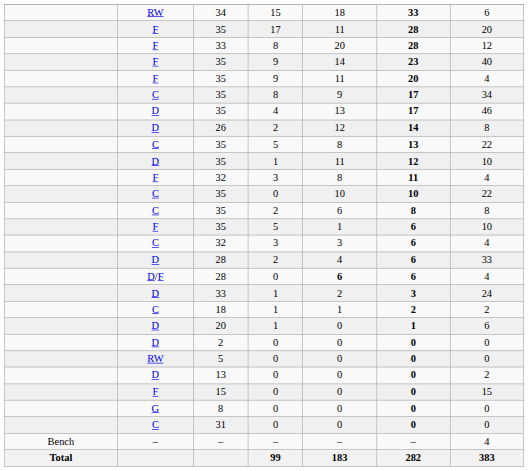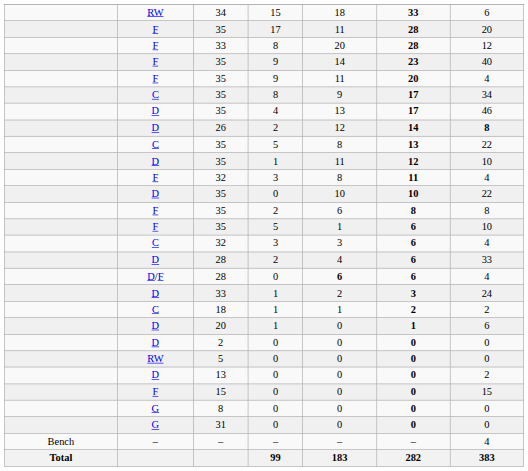 <table class="wikitable sortable" width =800>
 <tr align="center">
 </tr>
 <tr align="center" bgcolor="">
 <td></td>
 <td><a href='#'>RW</a></td>
 <td>34</td>
 <td>15</td>
 <td>18</td>
 <td><strong>33</strong></td>
 <td>6</td>
 </tr>
 <tr align="center" bgcolor="f0f0f0">
 <td></td>
 <td><a href='#'>F</a></td>
 <td>35</td>
 <td>17</td>
 <td>11</td>
 <td><strong>28</strong></td>
 <td>20</td>
 </tr>
 <tr align="center" bgcolor="">
 <td></td>
 <td><a href='#'>F</a></td>
 <td>33</td>
 <td>8</td>
 <td>20</td>
 <td><strong>28</strong></td>
 <td>12</td>
 </tr>
 <tr align="center" bgcolor="f0f0f0">
 <td></td>
 <td><a href='#'>F</a></td>
 <td>35</td>
 <td>9</td>
 <td>14</td>
 <td><strong>23</strong></td>
 <td>40</td>
 </tr>
 <tr align="center" bgcolor="">
 <td></td>
 <td><a href='#'>F</a></td>
 <td>35</td>
 <td>9</td>
 <td>11</td>
 <td><strong>20</strong></td>
 <td>4</td>
 </tr>
 <tr align="center" bgcolor="f0f0f0">
 <td></td>
 <td><a href='#'>C</a></td>
 <td>35</td>
 <td>8</td>
 <td>9</td>
 <td><strong>17</strong></td>
 <td>34</td>
 </tr>
 <tr align="center" bgcolor="">
 <td></td>
 <td><a href='#'>D</a></td>
 <td>35</td>
 <td>4</td>
 <td>13</td>
 <td><strong>17</strong></td>
 <td>46</td>
 </tr>
 <tr align="center" bgcolor="f0f0f0">
 <td></td>
 <td><a href='#'>D</a></td>
 <td>26</td>
 <td>2</td>
 <td>12</td>
 <td><strong>14</strong></td>
-<td>8</td>
+<td><strong>8</strong></td>
 </tr>
 <tr align="center" bgcolor="">
 <td></td>
 <td><a href='#'>C</a></td>
 <td>35</td>
 <td>5</td>
 <td>8</td>
 <td><strong>13</strong></td>
 <td>22</td>
 </tr>
 <tr align="center" bgcolor="f0f0f0">
 <td></td>
 <td><a href='#'>D</a></td>
 <td>35</td>
 <td>1</td>
 <td>11</td>
 <td><strong>12</strong></td>
 <td>10</td>
 </tr>
 <tr align="center" bgcolor="">
 <td></td>
 <td><a href='#'>F</a></td>
 <td>32</td>
 <td>3</td>
 <td>8</td>
 <td><strong>11</strong></td>
 <td>4</td>
 </tr>
 <tr align="center" bgcolor="f0f0f0">
 <td></td>
-<td><a href='#'>C</a></td>
+<td><a href='#'>D</a></td>
 <td>35</td>
 <td>0</td>
 <td>10</td>
 <td><strong>10</strong></td>
 <td>22</td>
 </tr>
 <tr align="center" bgcolor="">
 <td></td>
-<td><a href='#'>C</a></td>
+<td><a href='#'>F</a></td>
 <td>35</td>
 <td>2</td>
 <td>6</td>
 <td><strong>8</strong></td>
 <td>8</td>
 </tr>
 <tr align="center" bgcolor="f0f0f0">
 <td></td>
 <td><a href='#'>F</a></td>
 <td>35</td>
 <td>5</td>
 <td>1</td>
 <td><strong>6</strong></td>
 <td>10</td>
 </tr>
 <tr align="center" bgcolor="">
 <td></td>
 <td><a href='#'>C</a></td>
 <td>32</td>
 <td>3</td>
 <td>3</td>
 <td><strong>6</strong></td>
 <td>4</td>
 </tr>
 <tr align="center" bgcolor="f0f0f0">
 <td></td>
 <td><a href='#'>D</a></td>
 <td>28</td>
 <td>2</td>
 <td>4</td>
 <td><strong>6</strong></td>
 <td>33</td>
 </tr>
 <tr align="center" bgcolor="">
 <td></td>
 <td><a href='#'>D</a>/<a href='#'>F</a></td>
 <td>28</td>
 <td>0</td>
 <td><strong>6</strong></td>
 <td><strong>6</strong></td>
 <td>4</td>
 </tr>
 <tr align="center" bgcolor="f0f0f0">
 <td></td>
 <td><a href='#'>D</a></td>
 <td>33</td>
 <td>1</td>
 <td>2</td>
 <td><strong>3</strong></td>
 <td>24</td>
 </tr>
 <tr align="center" bgcolor="">
 <td></td>
 <td><a href='#'>C</a></td>
 <td>18</td>
 <td>1</td>
 <td>1</td>
 <td><strong>2</strong></td>
 <td>2</td>
 </tr>
 <tr align="center" bgcolor="f0f0f0">
 <td></td>
 <td><a href='#'>D</a></td>
 <td>20</td>
 <td>1</td>
 <td>0</td>
 <td><strong>1</strong></td>
 <td>6</td>
 </tr>
 <tr align="center" bgcolor="">
 <td></td>
 <td><a href='#'>D</a></td>
 <td>2</td>
 <td>0</td>
 <td>0</td>
 <td><strong>0</strong></td>
 <td>0</td>
 </tr>
 <tr align="center" bgcolor="f0f0f0">
 <td></td>
 <td><a href='#'>RW</a></td>
 <td>5</td>
 <td>0</td>
 <td>0</td>
 <td><strong>0</strong></td>
 <td>0</td>
 </tr>
 <tr align="center" bgcolor="">
 <td></td>
 <td><a href='#'>D</a></td>
 <td>13</td>
 <td>0</td>
 <td>0</td>
 <td><strong>0</strong></td>
 <td>2</td>
 </tr>
 <tr align="center" bgcolor="f0f0f0">
 <td></td>
 <td><a href='#'>F</a></td>
 <td>15</td>
 <td>0</td>
 <td>0</td>
 <td><strong>0</strong></td>
 <td>15</td>
 </tr>
 <tr align="center" bgcolor="">
 <td></td>
 <td><a href='#'>G</a></td>
 <td>8</td>
 <td>0</td>
 <td>0</td>
 <td><strong>0</strong></td>
 <td>0</td>
 </tr>
 <tr align="center" bgcolor="f0f0f0">
 <td></td>
-<td><a href='#'>C</a></td>
+<td><a href='#'>G</a></td>
 <td>31</td>
 <td>0</td>
 <td>0</td>
 <td><strong>0</strong></td>
 <td>0</td>
 </tr>
 <tr align="center" bgcolor="">
 <td>Bench</td>
 <td>–</td>
 <td>–</td>
 <td>–</td>
 <td>–</td>
 <td>–</td>
 <td>4</td>
 </tr>
 <tr>
 <th>Total</th>
 <th></th>
 <th></th>
 <th>99</th>
 <th>183</th>
 <th>282</th>
 <th>383</th>
 </tr>
 </table>
